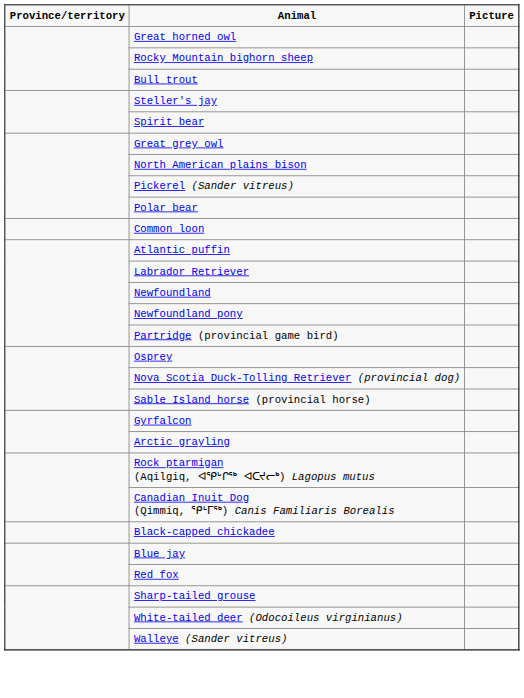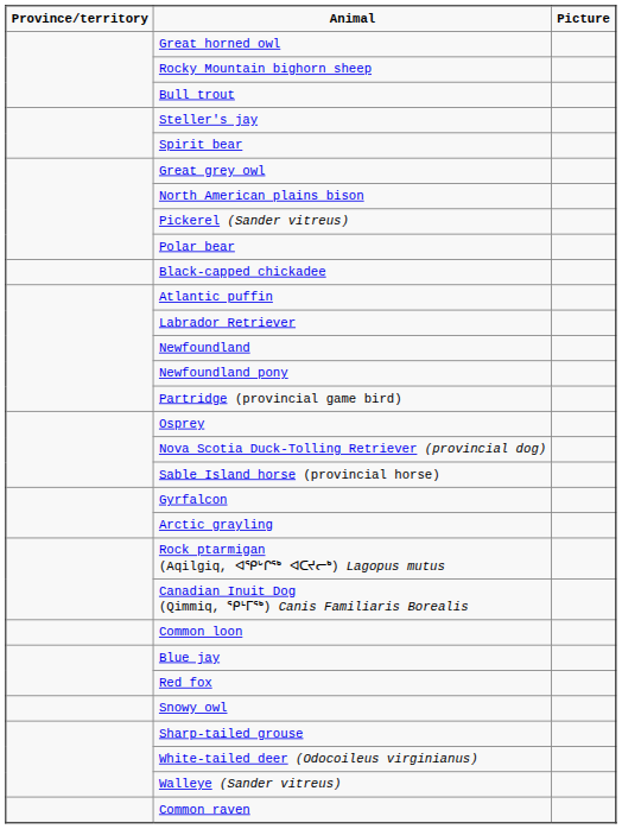 <table border=2 cellspacing=0 cellpadding=5 style="border-collapse: collapse; background:#f8f8f8;">
 <tr>
 <th align=left>Province/territory</th>
 <th>Animal</th>
 <td><strong>Picture</strong></td>
 </tr>
 <tr>
 <td rowspan="3"></td>
 <td><a href='#'>Great horned owl</a></td>
 <td></td>
 </tr>
 <tr>
 <td><a href='#'>Rocky Mountain bighorn sheep</a></td>
 <td></td>
 </tr>
 <tr>
 <td><a href='#'>Bull trout</a></td>
 <td></td>
 </tr>
 <tr>
 <td rowspan="2"></td>
 <td><a href='#'>Steller's jay</a></td>
 <td></td>
 </tr>
 <tr>
 <td><a href='#'>Spirit bear</a></td>
 <td></td>
 </tr>
 <tr>
 <td rowspan="4"></td>
 <td><a href='#'>Great grey owl</a></td>
 <td></td>
 </tr>
 <tr>
 <td><a href='#'>North American plains bison</a></td>
 <td><br></td>
 </tr>
 <tr>
 <td><a href='#'>Pickerel</a> <em>(Sander vitreus)</em></td>
 <td></td>
 </tr>
 <tr>
 <td><a href='#'>Polar bear</a></td>
 <td></td>
 </tr>
 <tr>
-<td rowspan=""></td>
-<td><a href='#'>Common loon</a></td>
+<td rowspan="1"></td>
+<td><a href='#'>Black-capped chickadee</a></td>
 <td></td>
 </tr>
 <tr>
 <td rowspan="5"></td>
 <td><a href='#'>Atlantic puffin</a></td>
 <td></td>
 </tr>
 <tr>
 <td><a href='#'>Labrador Retriever</a></td>
 <td></td>
 </tr>
 <tr>
 <td><a href='#'>Newfoundland</a></td>
 <td></td>
 </tr>
 <tr>
 <td><a href='#'>Newfoundland pony</a></td>
 <td></td>
 </tr>
 <tr>
 <td><a href='#'>Partridge</a> (provincial game bird)</td>
 <td></td>
 </tr>
 <tr>
 <td rowspan="3"></td>
 <td><a href='#'>Osprey</a></td>
 <td></td>
 </tr>
 <tr>
 <td><a href='#'>Nova Scotia Duck-Tolling Retriever</a> <em>(provincial dog)</em></td>
 <td></td>
 </tr>
 <tr>
 <td><a href='#'>Sable Island horse</a> (provincial horse)</td>
 <td><br></td>
 </tr>
 <tr>
 <td rowspan="2"></td>
 <td><a href='#'>Gyrfalcon</a></td>
 <td></td>
 </tr>
 <tr>
 <td><a href='#'>Arctic grayling</a></td>
 <td></td>
 </tr>
 <tr>
 <td rowspan="2"></td>
 <td><a href='#'>Rock ptarmigan</a><br>(Aqilgiq, ᐊᕐᑭᒡᒋᖅ ᐊᑕᔪᓕᒃ) <em>Lagopus mutus</em></td>
 <td></td>
 </tr>
 <tr>
 <td><a href='#'>Canadian Inuit Dog</a><br>(Qimmiq, ᕿᒻᒥᖅ) <em>Canis Familiaris Borealis</em></td>
 <td></td>
 </tr>
 <tr>
-<td rowspan="1"></td>
-<td><a href='#'>Black-capped chickadee</a></td>
+<td rowspan=""></td>
+<td><a href='#'>Common loon</a></td>
 <td></td>
 </tr>
 <tr>
 <td rowspan="2"></td>
 <td><a href='#'>Blue jay</a></td>
 <td></td>
 </tr>
 <tr>
 <td><a href='#'>Red fox</a></td>
+<td></td>
+</tr>
+<tr>
+<td rowspan="1"></td>
+<td><a href='#'>Snowy owl</a></td>
 <td></td>
 </tr>
 <tr>
 <td rowspan="3"></td>
 <td><a href='#'>Sharp-tailed grouse</a></td>
 <td></td>
 </tr>
 <tr>
 <td><a href='#'>White-tailed deer</a> <em>(Odocoileus virginianus)</em></td>
 <td><br></td>
 </tr>
 <tr>
 <td><a href='#'>Walleye</a> <em>(Sander vitreus)</em></td>
 <td></td>
 </tr>
 <tr>
+<td rowspan="1"></td>
+<td><a href='#'>Common raven</a></td>
+<td></td>
+</tr>
+<tr>
 </tr>
 </table>
